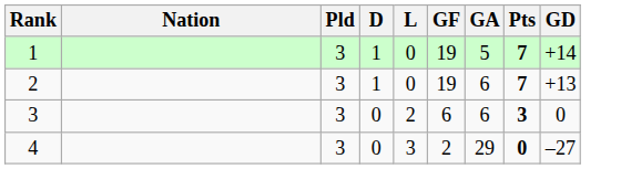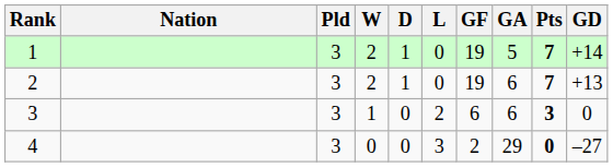 <table class="wikitable" style="text-align: center;">
 <tr>
 <th width=5>Rank</th>
 <th width=200>Nation</th>
 <th width=20>Pld</th>
+<th width=20>W</th>
 <th width=20>D</th>
 <th width=20>L</th>
 <th width=20>GF</th>
 <th width=20>GA</th>
 <th width=20>Pts</th>
 <th width=20>GD</th>
 </tr>
 <tr style="background:#ccffcc">
 <td>1</td>
 <td align=left></td>
 <td>3</td>
+<td>2</td>
 <td>1</td>
 <td>0</td>
 <td>19</td>
 <td>5</td>
 <td><strong>7</strong></td>
 <td>+14</td>
 </tr>
 <tr>
 <td>2</td>
 <td align=left></td>
 <td>3</td>
+<td>2</td>
 <td>1</td>
 <td>0</td>
 <td>19</td>
 <td>6</td>
 <td><strong>7</strong></td>
 <td>+13</td>
 </tr>
 <tr>
 <td>3</td>
 <td align=left></td>
 <td>3</td>
+<td>1</td>
 <td>0</td>
 <td>2</td>
 <td>6</td>
 <td>6</td>
 <td><strong>3</strong></td>
 <td>0</td>
 </tr>
 <tr>
 <td>4</td>
 <td align=left></td>
 <td>3</td>
 <td>0</td>
+<td>0</td>
 <td>3</td>
 <td>2</td>
 <td>29</td>
 <td><strong>0</strong></td>
 <td>–27</td>
 </tr>
 </table>
